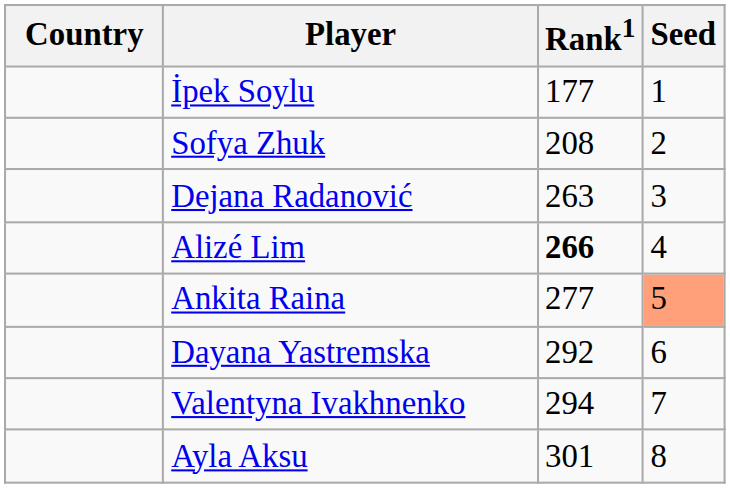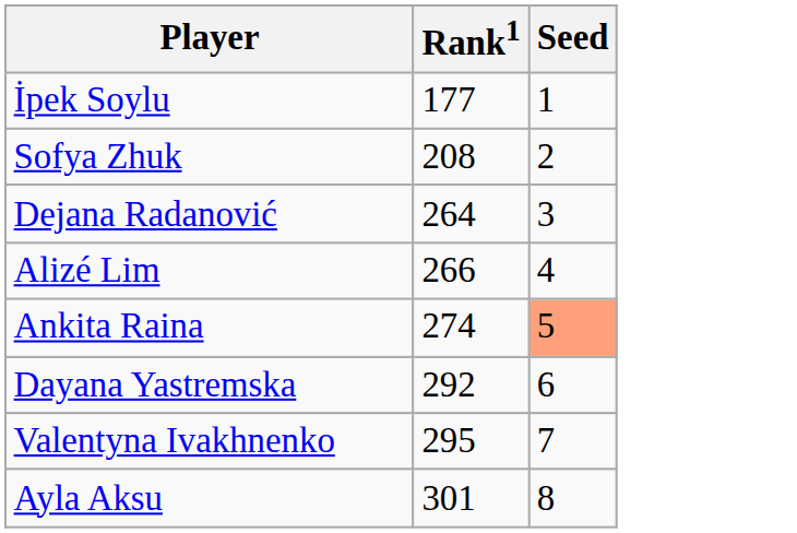 <table class="sortable wikitable">
 <tr>
-<th width="70">Country</th>
 <th width="175">Player</th>
 <th>Rank<sup>1</sup></th>
 <th>Seed</th>
 </tr>
 <tr>
-<td></td>
 <td><a href='#'>İpek Soylu</a></td>
 <td>177</td>
 <td>1</td>
 </tr>
 <tr>
-<td></td>
 <td><a href='#'>Sofya Zhuk</a></td>
 <td>208</td>
 <td>2</td>
 </tr>
 <tr>
-<td></td>
 <td><a href='#'>Dejana Radanović</a></td>
-<td>263</td>
+<td>264</td>
 <td>3</td>
 </tr>
 <tr>
-<td></td>
 <td><a href='#'>Alizé Lim</a></td>
-<td><strong>266</strong></td>
+<td>266</td>
 <td>4</td>
 </tr>
 <tr>
-<td></td>
 <td><a href='#'>Ankita Raina</a></td>
-<td>277</td>
+<td>274</td>
 <td style="background: lightsalmon;">5</td>
 </tr>
 <tr>
-<td></td>
 <td><a href='#'>Dayana Yastremska</a></td>
 <td>292</td>
 <td>6</td>
 </tr>
 <tr>
-<td></td>
 <td><a href='#'>Valentyna Ivakhnenko</a></td>
-<td>294</td>
+<td>295</td>
 <td>7</td>
 </tr>
 <tr>
-<td></td>
 <td><a href='#'>Ayla Aksu</a></td>
 <td>301</td>
 <td>8</td>
 </tr>
 </table>
